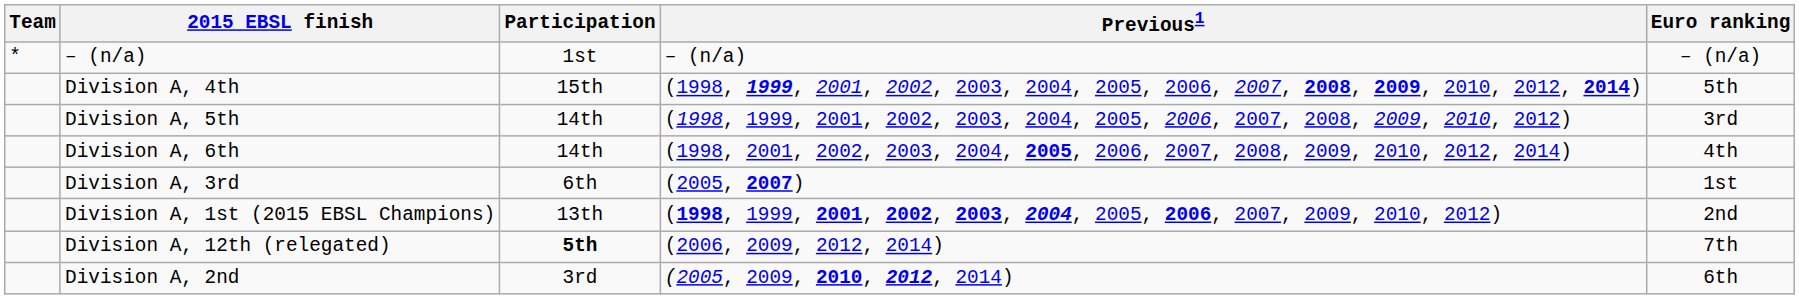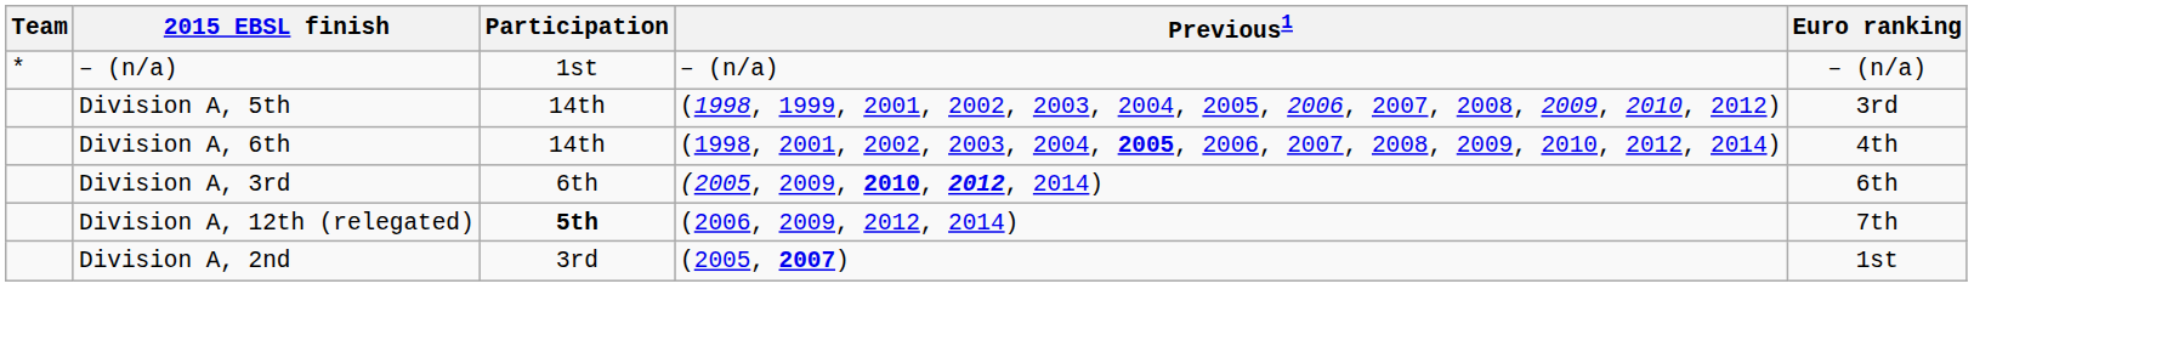 <table class="wikitable">
 <tr>
 <th>Team</th>
 <th><a href='#'>2015 EBSL</a> finish</th>
 <th>Participation</th>
 <th>Previous<sup><strong><a href='#'>1</a></strong></sup></th>
 <th>Euro ranking</th>
 </tr>
 <tr>
 <td>*</td>
 <td>– (n/a)</td>
 <td align=center>1st</td>
 <td>– (n/a)</td>
 <td align=center>– (n/a)</td>
-</tr>
-<tr>
-<td></td>
-<td>Division A, 4th</td>
-<td align=center>15th</td>
-<td>(<a href='#'>1998</a>, <strong><em><a href='#'>1999</a></em></strong>, <em><a href='#'>2001</a></em>, <em><a href='#'>2002</a></em>, <a href='#'>2003</a>, <a href='#'>2004</a>, <a href='#'>2005</a>, <a href='#'>2006</a>, <em><a href='#'>2007</a></em>, <strong><a href='#'>2008</a></strong>, <strong><a href='#'>2009</a></strong>, <a href='#'>2010</a>, <a href='#'>2012</a>, <strong><a href='#'>2014</a></strong>)</td>
-<td align=center>5th</td>
 </tr>
 <tr>
 <td></td>
 <td>Division A, 5th</td>
 <td align=center>14th</td>
 <td>(<em><a href='#'>1998</a></em>, <a href='#'>1999</a>, <a href='#'>2001</a>, <a href='#'>2002</a>, <a href='#'>2003</a>, <a href='#'>2004</a>, <a href='#'>2005</a>, <em><a href='#'>2006</a></em>, <a href='#'>2007</a>, <a href='#'>2008</a>, <em><a href='#'>2009</a></em>, <em><a href='#'>2010</a></em>, <a href='#'>2012</a>)</td>
 <td align=center>3rd</td>
 </tr>
 <tr>
 <td></td>
 <td>Division A, 6th</td>
 <td align=center>14th</td>
 <td>(<a href='#'>1998</a>, <a href='#'>2001</a>, <a href='#'>2002</a>, <a href='#'>2003</a>, <a href='#'>2004</a>, <strong><a href='#'>2005</a></strong>, <a href='#'>2006</a>, <a href='#'>2007</a>, <a href='#'>2008</a>, <a href='#'>2009</a>, <a href='#'>2010</a>, <a href='#'>2012</a>, <a href='#'>2014</a>)</td>
 <td align=center>4th</td>
 </tr>
 <tr>
 <td></td>
 <td>Division A, 3rd</td>
 <td align=center>6th</td>
-<td>(<a href='#'>2005</a>, <strong><a href='#'>2007</a></strong>)</td>
-<td align=center>1st</td>
-</tr>
-<tr>
-<td></td>
-<td>Division A, 1st (2015 EBSL Champions)</td>
-<td align=center>13th</td>
-<td>(<strong><a href='#'>1998</a></strong>, <a href='#'>1999</a>, <strong><a href='#'>2001</a></strong>, <strong><a href='#'>2002</a></strong>, <strong><a href='#'>2003</a></strong>, <strong><em><a href='#'>2004</a></em></strong>, <a href='#'>2005</a>, <strong><a href='#'>2006</a></strong>, <a href='#'>2007</a>, <a href='#'>2009</a>, <a href='#'>2010</a>, <a href='#'>2012</a>)</td>
-<td align=center>2nd</td>
+<td><em>(<a href='#'>2005</a></em>, <a href='#'>2009</a>, <strong><a href='#'>2010</a></strong>, <strong><em><a href='#'>2012</a></em></strong>, <a href='#'>2014</a>)</td>
+<td align=center>6th</td>
 </tr>
 <tr>
 <td></td>
 <td>Division A, 12th (relegated)</td>
 <td align=center><strong>5th</strong></td>
 <td>(<a href='#'>2006</a>, <a href='#'>2009</a>, <a href='#'>2012</a>, <a href='#'>2014</a>)</td>
 <td align=center>7th</td>
 </tr>
 <tr>
 <td></td>
 <td>Division A, 2nd</td>
 <td align=center>3rd</td>
-<td><em>(<a href='#'>2005</a></em>, <a href='#'>2009</a>, <strong><a href='#'>2010</a></strong>, <strong><em><a href='#'>2012</a></em></strong>, <a href='#'>2014</a>)</td>
-<td align=center>6th</td>
+<td>(<a href='#'>2005</a>, <strong><a href='#'>2007</a></strong>)</td>
+<td align=center>1st</td>
 </tr>
 </table>
